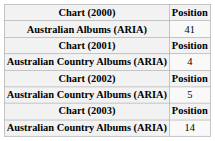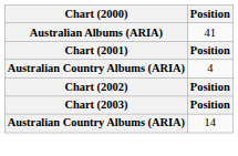 <table class="wikitable sortable plainrowheaders" style="text-align:center">
 <tr>
 <th scope="col">Chart (2000)</th>
 <th scope="col">Position</th>
 </tr>
 <tr>
 <th scope="row">Australian Albums (ARIA)</th>
 <td>41</td>
 </tr>
 <tr>
 <th scope="col">Chart (2001)</th>
 <th scope="col">Position</th>
 </tr>
 <tr>
 <th scope="row">Australian Country Albums (ARIA)</th>
 <td>4</td>
 </tr>
 <tr>
 <th scope="col">Chart (2002)</th>
 <th scope="col">Position</th>
 </tr>
 <tr>
-<th scope="row">Australian Country Albums (ARIA)</th>
-<td>5</td>
-</tr>
-<tr>
 <th scope="col">Chart (2003)</th>
 <th scope="col">Position</th>
 </tr>
 <tr>
 <th scope="row">Australian Country Albums (ARIA)</th>
 <td>14</td>
 </tr>
 </table>
